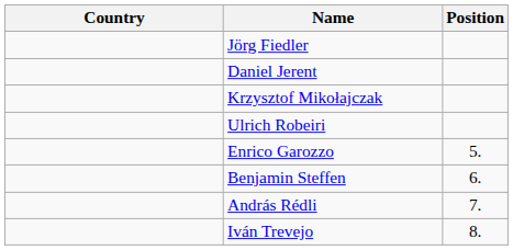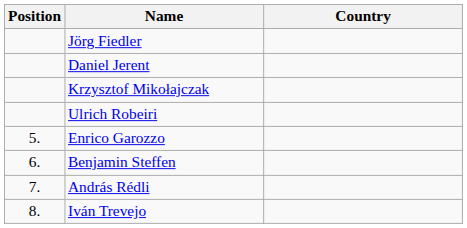 <table class="wikitable">
 <tr>
+<th width="20">Position</th>
+<th width="200">Name</th>
 <th width="200">Country</th>
-<th width="200">Name</th>
-<th width="20">Position</th>
 </tr>
 <tr>
+<td align="center"></td>
+<td><a href='#'>Jörg Fiedler</a></td>
 <td></td>
-<td><a href='#'>Jörg Fiedler</a></td>
-<td align="center"></td>
 </tr>
 <tr>
+<td align="center"></td>
+<td><a href='#'>Daniel Jerent</a></td>
 <td></td>
-<td><a href='#'>Daniel Jerent</a></td>
-<td align="center"></td>
 </tr>
 <tr>
+<td align="center"></td>
+<td><a href='#'>Krzysztof Mikołajczak</a></td>
 <td></td>
-<td><a href='#'>Krzysztof Mikołajczak</a></td>
-<td align="center"></td>
 </tr>
 <tr>
+<td align="center"></td>
+<td><a href='#'>Ulrich Robeiri</a></td>
 <td></td>
-<td><a href='#'>Ulrich Robeiri</a></td>
-<td align="center"></td>
 </tr>
 <tr>
+<td align="center">5.</td>
+<td><a href='#'>Enrico Garozzo</a></td>
 <td></td>
-<td><a href='#'>Enrico Garozzo</a></td>
-<td align="center">5.</td>
 </tr>
 <tr>
+<td align="center">6.</td>
+<td><a href='#'>Benjamin Steffen</a></td>
 <td></td>
-<td><a href='#'>Benjamin Steffen</a></td>
-<td align="center">6.</td>
 </tr>
 <tr>
+<td align="center">7.</td>
+<td><a href='#'>András Rédli</a></td>
 <td></td>
-<td><a href='#'>András Rédli</a></td>
-<td align="center">7.</td>
 </tr>
 <tr>
+<td align="center">8.</td>
+<td><a href='#'>Iván Trevejo</a></td>
 <td></td>
-<td><a href='#'>Iván Trevejo</a></td>
-<td align="center">8.</td>
 </tr>
 </table>
